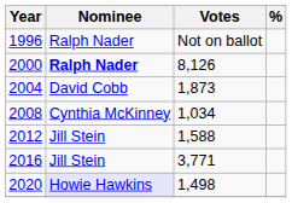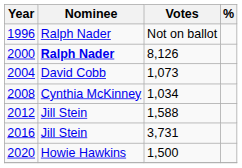 <table class="wikitable">
 <tr>
 <th>Year</th>
 <th>Nominee</th>
 <th>Votes</th>
 <th>%</th>
 </tr>
 <tr>
 <td><a href='#'>1996</a></td>
 <td><a href='#'>Ralph Nader</a></td>
 <td>Not on ballot</td>
 <td></td>
 </tr>
 <tr>
 <td><a href='#'>2000</a></td>
 <td><strong><a href='#'>Ralph Nader</a></strong></td>
 <td>8,126</td>
 <td></td>
 </tr>
 <tr>
 <td><a href='#'>2004</a></td>
 <td><a href='#'>David Cobb</a></td>
-<td>1,873</td>
+<td>1,073</td>
 <td></td>
 </tr>
 <tr>
 <td><a href='#'>2008</a></td>
 <td><a href='#'>Cynthia McKinney</a></td>
 <td>1,034</td>
 <td></td>
 </tr>
 <tr>
 <td><a href='#'>2012</a></td>
 <td><a href='#'>Jill Stein</a></td>
 <td>1,588</td>
 <td></td>
 </tr>
 <tr>
 <td><a href='#'>2016</a></td>
 <td><a href='#'>Jill Stein</a></td>
-<td>3,771</td>
+<td>3,731</td>
 <td></td>
 </tr>
 <tr>
 <td><a href='#'>2020</a></td>
-<td style="background: lavender;"><a href='#'>Howie Hawkins</a></td>
-<td>1,498</td>
+<td><a href='#'>Howie Hawkins</a></td>
+<td>1,500</td>
 <td></td>
 </tr>
 <tr>
 </tr>
 </table>
